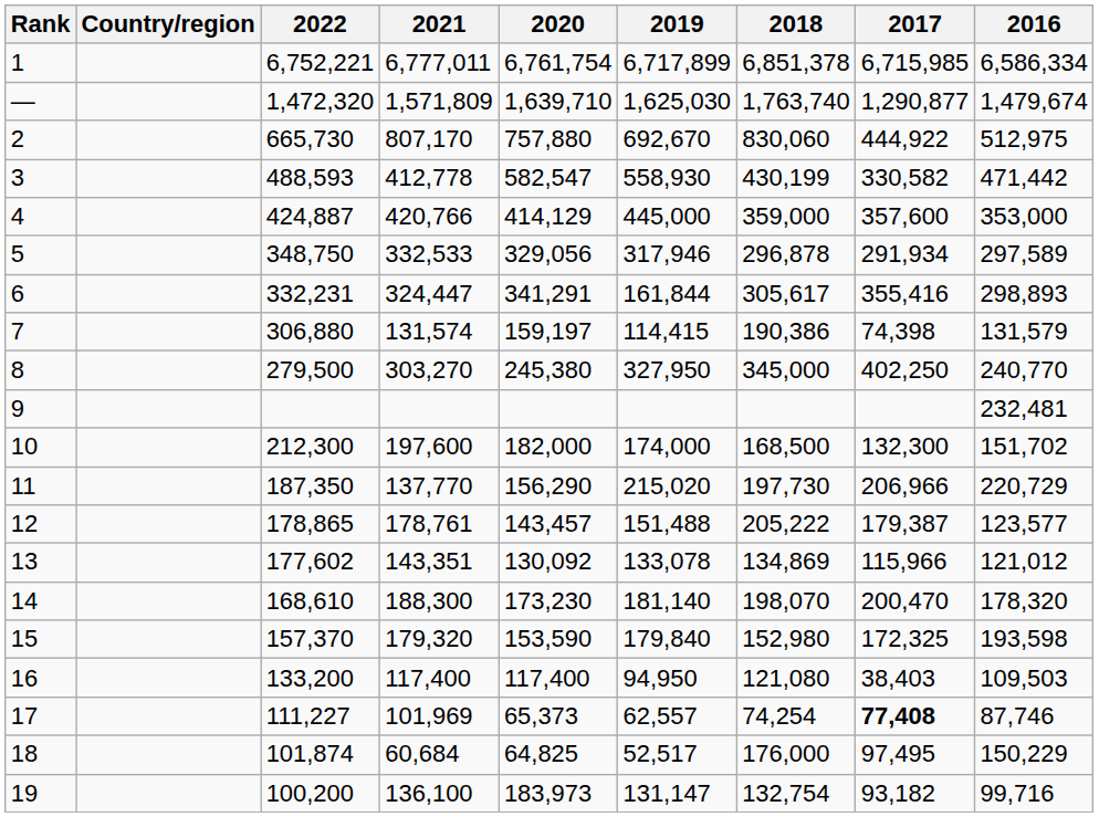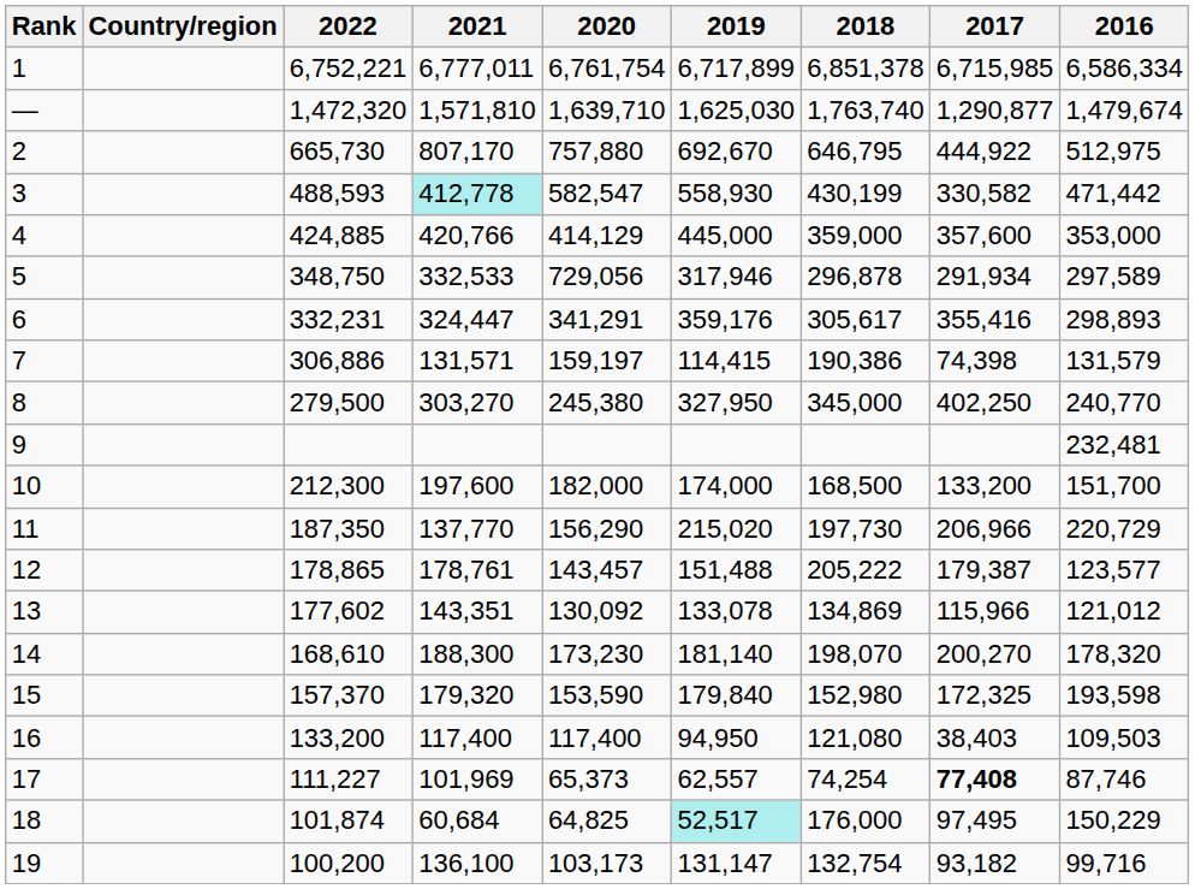 <table class="wikitable sortable">
 <tr bgcolor="#ececec">
 <th>Rank</th>
 <th>Country/region</th>
 <th>2022</th>
 <th>2021</th>
 <th>2020</th>
 <th>2019</th>
 <th>2018</th>
 <th>2017</th>
 <th>2016</th>
 </tr>
 <tr>
 <td>1</td>
 <td></td>
 <td align="left">6,752,221</td>
 <td align="left">6,777,011</td>
 <td align="left">6,761,754</td>
 <td align="left">6,717,899</td>
 <td align="left">6,851,378</td>
 <td align="left">6,715,985</td>
 <td align="left">6,586,334</td>
 </tr>
 <tr>
 <td>—</td>
 <td><em></em></td>
 <td align="left">1,472,320</td>
-<td align="left">1,571,809</td>
+<td align="left">1,571,810</td>
 <td align="left">1,639,710</td>
 <td align="left">1,625,030</td>
 <td align="left">1,763,740</td>
 <td align="left">1,290,877</td>
 <td align="left">1,479,674</td>
 </tr>
 <tr>
 <td>2</td>
 <td></td>
 <td align="left">665,730</td>
 <td align="left">807,170</td>
 <td align="left">757,880</td>
 <td align="left">692,670</td>
-<td align="left">830,060</td>
+<td align="left">646,795</td>
 <td align="left">444,922</td>
 <td align="left">512,975</td>
 </tr>
 <tr>
 <td>3</td>
 <td></td>
 <td align="left">488,593</td>
-<td align="left">412,778</td>
+<td align="left" style="background: paleturquoise;">412,778</td>
 <td align="left">582,547</td>
 <td align="left">558,930</td>
 <td align="left">430,199</td>
 <td align="left">330,582</td>
 <td align="left">471,442</td>
 </tr>
 <tr>
 <td>4</td>
 <td></td>
-<td align="left">424,887</td>
+<td align="left">424,885</td>
 <td align="left">420,766</td>
 <td align="left">414,129</td>
 <td align="left">445,000</td>
 <td align="left">359,000</td>
 <td align="left">357,600</td>
 <td align="left">353,000</td>
 </tr>
 <tr>
 <td>5</td>
 <td></td>
 <td align="left">348,750</td>
 <td align="left">332,533</td>
-<td align="left">329,056</td>
+<td align="left">729,056</td>
 <td align="left">317,946</td>
 <td align="left">296,878</td>
 <td align="left">291,934</td>
 <td align="left">297,589</td>
 </tr>
 <tr>
 <td>6</td>
 <td></td>
 <td align="left">332,231</td>
 <td align="left">324,447</td>
 <td align="left">341,291</td>
-<td align="left">161,844</td>
+<td align="left">359,176</td>
 <td align="left">305,617</td>
 <td align="left">355,416</td>
 <td align="left">298,893</td>
 </tr>
 <tr>
 <td>7</td>
 <td></td>
-<td align="left">306,880</td>
-<td align="left">131,574</td>
+<td align="left">306,886</td>
+<td align="left">131,571</td>
 <td align="left">159,197</td>
 <td align="left">114,415</td>
 <td align="left">190,386</td>
 <td align="left">74,398</td>
 <td align="left">131,579</td>
 </tr>
 <tr>
 <td>8</td>
 <td></td>
 <td align="left">279,500</td>
 <td align="left">303,270</td>
 <td align="left">245,380</td>
 <td align="left">327,950</td>
 <td align="left">345,000</td>
 <td align="left">402,250</td>
 <td align="left">240,770</td>
 </tr>
 <tr>
 <td>9</td>
 <td></td>
 <td align="left"></td>
 <td align="left"></td>
 <td align="left"></td>
 <td align="left"></td>
 <td align="left"></td>
 <td align="left"></td>
 <td align="left">232,481</td>
 </tr>
 <tr>
 <td>10</td>
 <td></td>
 <td align="left">212,300</td>
 <td align="left">197,600</td>
 <td align="left">182,000</td>
 <td align="left">174,000</td>
 <td align="left">168,500</td>
-<td align="left">132,300</td>
-<td align="left">151,702</td>
+<td align="left">133,200</td>
+<td align="left">151,700</td>
 </tr>
 <tr>
 <td>11</td>
 <td></td>
 <td align="left">187,350</td>
 <td align="left">137,770</td>
 <td align="left">156,290</td>
 <td align="left">215,020</td>
 <td align="left">197,730</td>
 <td align="left">206,966</td>
 <td align="left">220,729</td>
 </tr>
 <tr>
 <td>12</td>
 <td></td>
 <td align="left">178,865</td>
 <td align="left">178,761</td>
 <td align="left">143,457</td>
 <td align="left">151,488</td>
 <td align="left">205,222</td>
 <td align="left">179,387</td>
 <td align="left">123,577</td>
 </tr>
 <tr>
 <td>13</td>
 <td></td>
 <td align="left">177,602</td>
 <td align="left">143,351</td>
 <td align="left">130,092</td>
 <td align="left">133,078</td>
 <td align="left">134,869</td>
 <td align="left">115,966</td>
 <td align="left">121,012</td>
 </tr>
 <tr>
 <td>14</td>
 <td></td>
 <td align="left">168,610</td>
 <td align="left">188,300</td>
 <td align="left">173,230</td>
 <td align="left">181,140</td>
 <td align="left">198,070</td>
-<td align="left">200,470</td>
+<td align="left">200,270</td>
 <td align="left">178,320</td>
 </tr>
 <tr>
 <td>15</td>
 <td></td>
 <td align="left">157,370</td>
 <td align="left">179,320</td>
 <td align="left">153,590</td>
 <td align="left">179,840</td>
 <td align="left">152,980</td>
 <td align="left">172,325</td>
 <td align="left">193,598</td>
 </tr>
 <tr>
 <td>16</td>
 <td></td>
 <td align="left">133,200</td>
 <td align="left">117,400</td>
 <td align="left">117,400</td>
 <td align="left">94,950</td>
 <td align="left">121,080</td>
 <td align="left">38,403</td>
 <td align="left">109,503</td>
 </tr>
 <tr>
 <td>17</td>
 <td></td>
 <td align="left">111,227</td>
 <td align="left">101,969</td>
 <td align="left">65,373</td>
 <td align="left">62,557</td>
 <td align="left">74,254</td>
 <td align="left"><strong>77,408</strong></td>
 <td align="left">87,746</td>
 </tr>
 <tr>
 <td>18</td>
 <td></td>
 <td align="left">101,874</td>
 <td align="left">60,684</td>
 <td align="left">64,825</td>
-<td align="left">52,517</td>
+<td align="left" style="background: paleturquoise;">52,517</td>
 <td align="left">176,000</td>
 <td align="left">97,495</td>
 <td align="left">150,229</td>
 </tr>
 <tr>
 <td>19</td>
 <td></td>
 <td align="left">100,200</td>
 <td align="left">136,100</td>
-<td align="left">183,973</td>
+<td align="left">103,173</td>
 <td align="left">131,147</td>
 <td align="left">132,754</td>
 <td align="left">93,182</td>
 <td align="left">99,716</td>
 </tr>
 <tr>
 </tr>
 </table>
